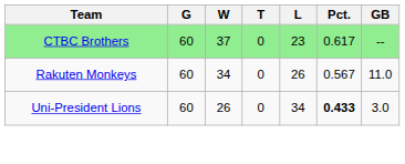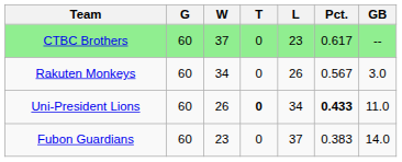 <table class="wikitable" style="text-align:center">
 <tr>
 <th width=200>Team</th>
 <th width=40>G</th>
 <th width=40>W</th>
 <th width=40>T</th>
 <th width=40>L</th>
 <th width=50>Pct.</th>
 <th width=40>GB</th>
 </tr>
 <tr style="background:lightgreen;">
 <td height=35><a href='#'>CTBC Brothers</a></td>
 <td>60</td>
 <td>37</td>
 <td>0</td>
 <td>23</td>
 <td>0.617</td>
 <td>--</td>
 </tr>
 <tr>
 <td height=35><a href='#'>Rakuten Monkeys</a></td>
 <td>60</td>
 <td>34</td>
 <td>0</td>
 <td>26</td>
 <td>0.567</td>
-<td>11.0</td>
+<td>3.0</td>
 </tr>
 <tr>
 <td height=35><a href='#'>Uni-President Lions</a></td>
 <td>60</td>
 <td>26</td>
-<td>0</td>
+<td><strong>0</strong></td>
 <td>34</td>
 <td><strong>0.433</strong></td>
-<td>3.0</td>
+<td>11.0</td>
+</tr>
+<tr>
+<td height=35><a href='#'>Fubon Guardians </a></td>
+<td>60</td>
+<td>23</td>
+<td>0</td>
+<td>37</td>
+<td>0.383</td>
+<td>14.0</td>
 </tr>
 </table>
